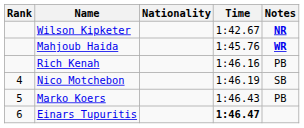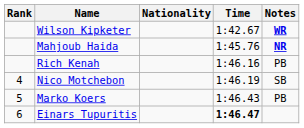 <table class="wikitable sortable" style="text-align:center">
 <tr>
 <th>Rank</th>
 <th>Name</th>
 <th>Nationality</th>
 <th>Time</th>
 <th>Notes</th>
 </tr>
 <tr>
 <td></td>
 <td align="left"><a href='#'>Wilson Kipketer</a></td>
 <td align=left></td>
 <td>1:42.67</td>
-<td><strong><a href='#'>NR</a></strong></td>
+<td><strong><a href='#'>WR</a></strong></td>
 </tr>
 <tr>
 <td></td>
 <td align="left"><a href='#'>Mahjoub Haida</a></td>
 <td align=left></td>
 <td>1:45.76</td>
-<td><strong><a href='#'>WR</a></strong></td>
+<td><strong><a href='#'>NR</a></strong></td>
 </tr>
 <tr>
 <td></td>
 <td align="left"><a href='#'>Rich Kenah</a></td>
 <td align=left></td>
 <td>1:46.16</td>
 <td>PB</td>
 </tr>
 <tr>
 <td>4</td>
 <td align="left"><a href='#'>Nico Motchebon</a></td>
 <td align=left></td>
 <td>1:46.19</td>
 <td>SB</td>
 </tr>
 <tr>
 <td>5</td>
 <td align="left"><a href='#'>Marko Koers</a></td>
 <td align=left></td>
 <td>1:46.43</td>
 <td>PB</td>
 </tr>
 <tr>
 <td>6</td>
 <td align="left"><a href='#'>Einars Tupuritis</a></td>
 <td align=left></td>
 <td><strong>1:46.47</strong></td>
 <td></td>
 </tr>
 </table>
